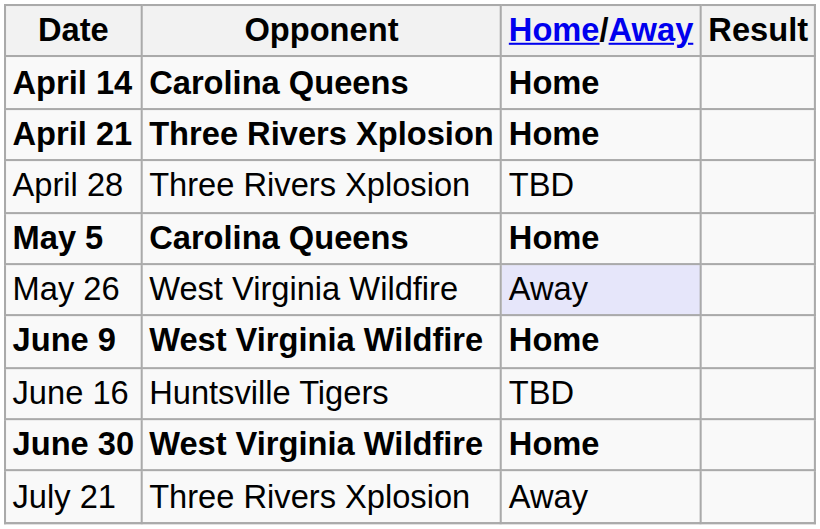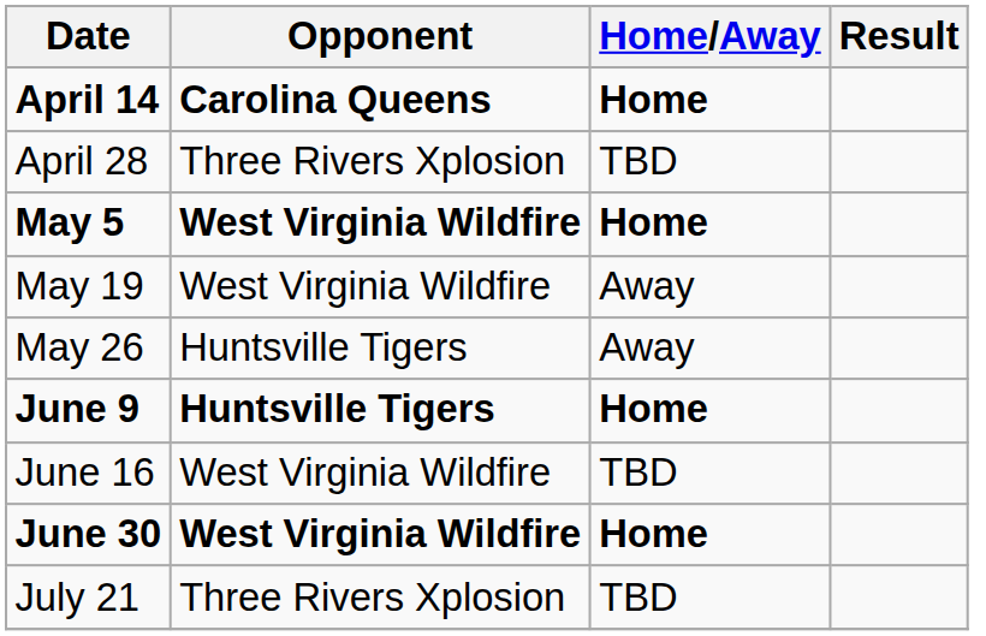 <table class="wikitable">
 <tr>
 <th>Date</th>
 <th>Opponent</th>
 <th><a href='#'>Home</a>/<a href='#'>Away</a></th>
 <th>Result</th>
 </tr>
 <tr>
 <td><strong>April 14</strong></td>
 <td><strong>Carolina Queens</strong></td>
 <td><strong>Home</strong></td>
 <td></td>
 </tr>
 <tr>
-<td><strong>April 21</strong></td>
-<td><strong>Three Rivers Xplosion</strong></td>
-<td><strong>Home</strong></td>
-<td></td>
-</tr>
-<tr>
 <td>April 28</td>
 <td>Three Rivers Xplosion</td>
 <td>TBD</td>
 <td></td>
 </tr>
 <tr>
 <td><strong>May 5</strong></td>
-<td><strong>Carolina Queens</strong></td>
-<td><strong>Home</strong></td>
-<td></td>
-</tr>
-<tr>
-<td>May 26</td>
-<td>West Virginia Wildfire</td>
-<td style="background: lavender;">Away</td>
-<td></td>
-</tr>
-<tr>
-<td><strong>June 9</strong></td>
 <td><strong>West Virginia Wildfire</strong></td>
 <td><strong>Home</strong></td>
 <td></td>
 </tr>
 <tr>
+<td>May 19</td>
+<td>West Virginia Wildfire</td>
+<td>Away</td>
+<td></td>
+</tr>
+<tr>
+<td>May 26</td>
+<td>Huntsville Tigers</td>
+<td>Away</td>
+<td></td>
+</tr>
+<tr>
+<td><strong>June 9</strong></td>
+<td><strong>Huntsville Tigers</strong></td>
+<td><strong>Home</strong></td>
+<td></td>
+</tr>
+<tr>
 <td>June 16</td>
-<td>Huntsville Tigers</td>
+<td>West Virginia Wildfire</td>
 <td>TBD</td>
 <td></td>
 </tr>
 <tr>
 <td><strong>June 30</strong></td>
 <td><strong>West Virginia Wildfire</strong></td>
 <td><strong>Home</strong></td>
 <td></td>
 </tr>
 <tr>
 <td>July 21</td>
 <td>Three Rivers Xplosion</td>
-<td>Away</td>
+<td>TBD</td>
 <td></td>
 </tr>
 <tr>
 </tr>
 </table>
